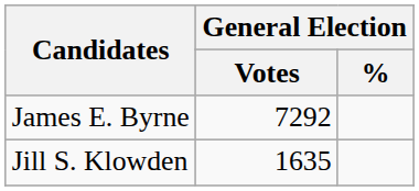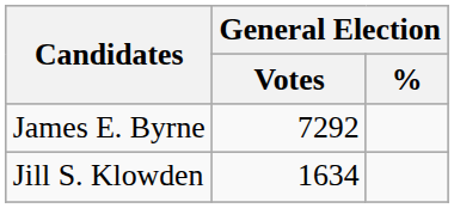 <table class=wikitable>
 <tr>
 <th colspan=1 rowspan=2><strong>Candidates</strong></th>
 <th colspan=2><strong>General Election</strong></th>
 </tr>
 <tr>
 <th>Votes</th>
 <th>%</th>
 </tr>
 <tr>
 <td>James E. Byrne</td>
 <td align="right">7292</td>
 <td align="right"></td>
 </tr>
 <tr>
 <td>Jill S. Klowden</td>
-<td align="right">1635</td>
+<td align="right">1634</td>
 <td align="right"></td>
 </tr>
 </table>
